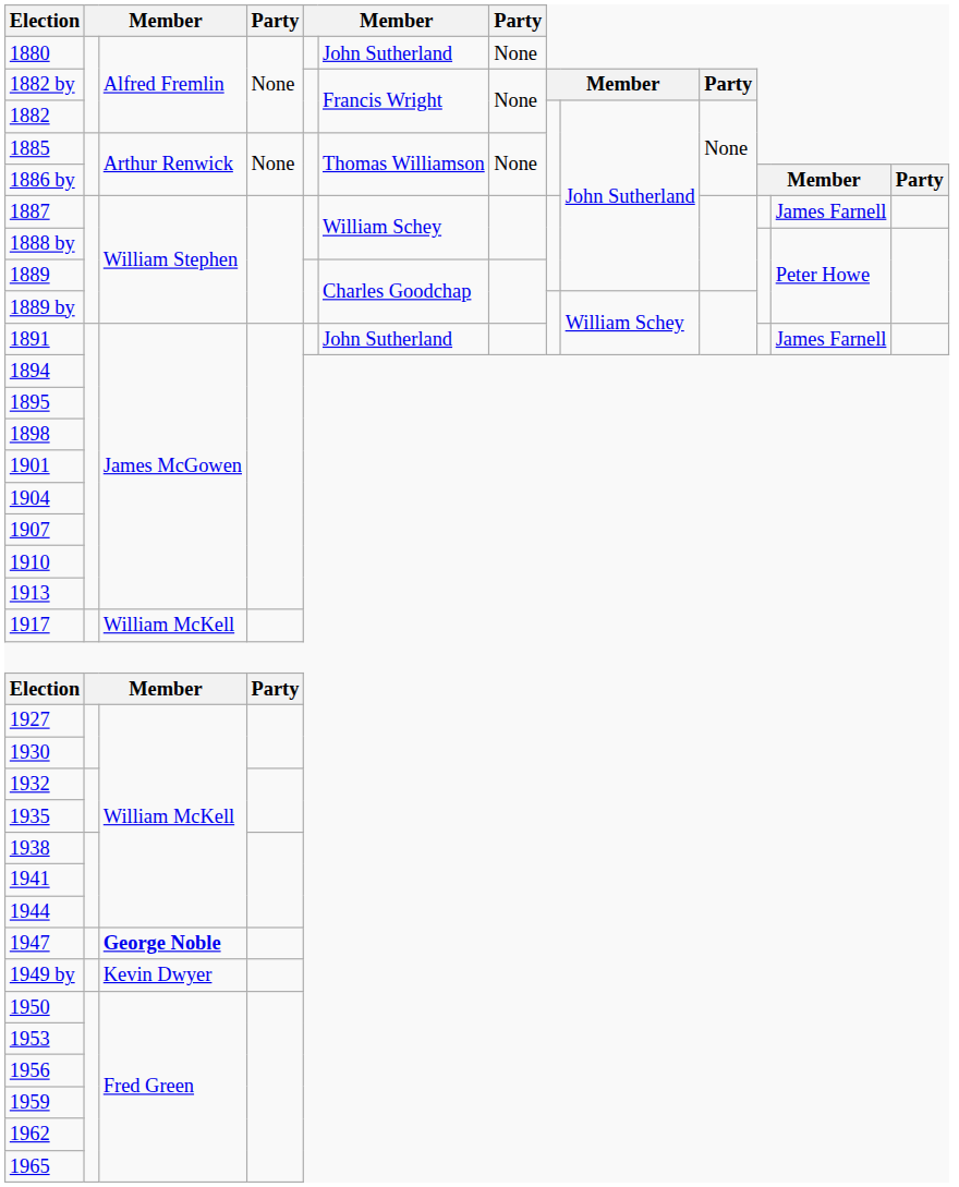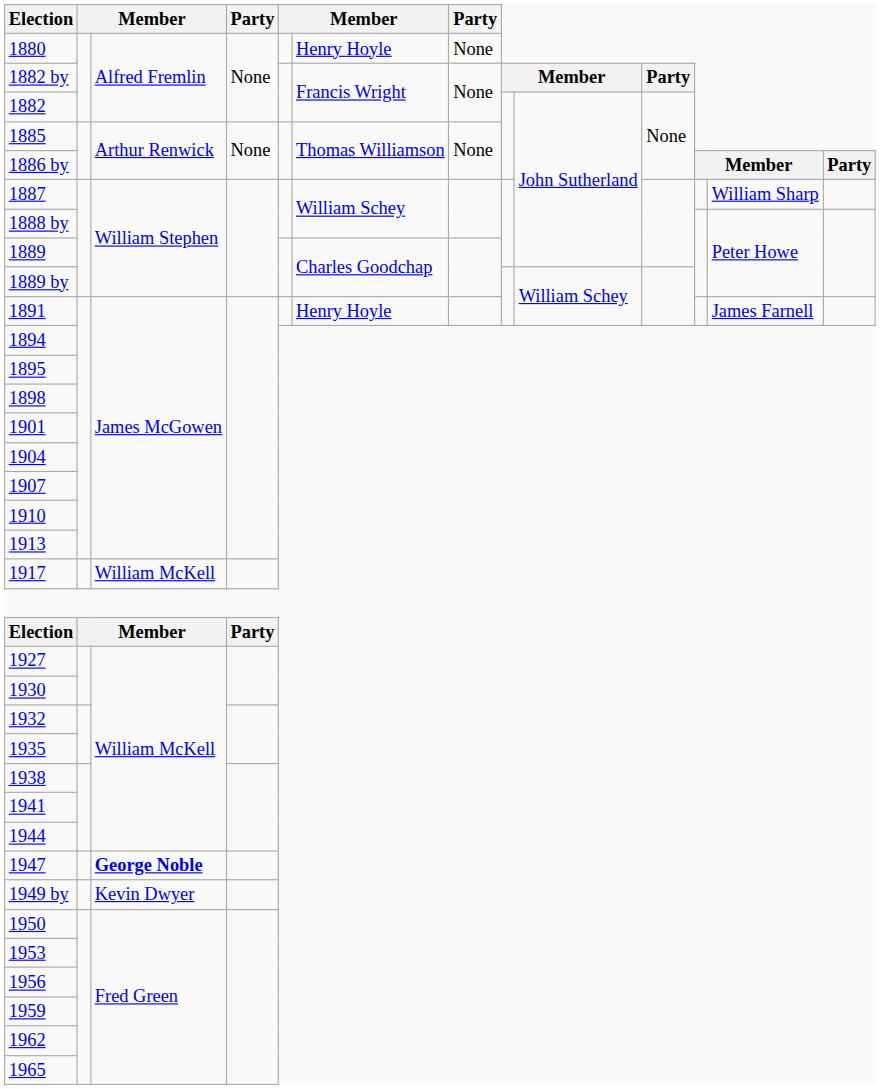 <table class="wikitable" style='border-style: none none none none;'>
 <tr>
 <th>Election</th>
 <th colspan="2">Member</th>
 <th>Party</th>
 <th colspan="2">Member</th>
 <th>Party</th>
 </tr>
 <tr style="background: #f9f9f9">
 <td><a href='#'>1880</a></td>
 <td rowspan="3" > </td>
 <td rowspan="3"><a href='#'>Alfred Fremlin</a></td>
 <td rowspan="3">None</td>
 <td> </td>
-<td><a href='#'>John Sutherland</a></td>
+<td><a href='#'>Henry Hoyle</a></td>
 <td>None</td>
 </tr>
 <tr style="background: #f9f9f9">
 <td><a href='#'>1882 by</a></td>
 <td rowspan="2" > </td>
 <td rowspan="2"><a href='#'>Francis Wright</a></td>
 <td rowspan="2">None</td>
 <th colspan="2">Member</th>
 <th>Party</th>
 </tr>
 <tr style="background: #f9f9f9">
 <td><a href='#'>1882</a></td>
 <td rowspan="3" > </td>
 <td rowspan="6"><a href='#'>John Sutherland</a></td>
 <td rowspan="3">None</td>
 </tr>
 <tr style="background: #f9f9f9">
 <td><a href='#'>1885</a></td>
 <td rowspan="2" > </td>
 <td rowspan="2"><a href='#'>Arthur Renwick</a></td>
 <td rowspan="2">None</td>
 <td rowspan="2" > </td>
 <td rowspan="2"><a href='#'>Thomas Williamson</a></td>
 <td rowspan="2">None</td>
 </tr>
 <tr>
 <td><a href='#'>1886 by</a></td>
 <th colspan="2">Member</th>
 <th>Party</th>
 </tr>
 <tr style="background: #f9f9f9">
 <td><a href='#'>1887</a></td>
 <td rowspan="4" > </td>
 <td rowspan="4"><a href='#'>William Stephen</a></td>
 <td rowspan="4"></td>
 <td rowspan="2" > </td>
 <td rowspan="2"><a href='#'>William Schey</a></td>
 <td rowspan="2"></td>
 <td rowspan="3" > <br></td>
 <td rowspan="3"></td>
 <td> </td>
-<td><a href='#'>James Farnell</a></td>
+<td><a href='#'>William Sharp</a></td>
 <td></td>
 </tr>
 <tr style="background: #f9f9f9">
 <td><a href='#'>1888 by</a></td>
 <td rowspan="3" > </td>
 <td rowspan="3"><a href='#'>Peter Howe</a></td>
 <td rowspan="3"></td>
 </tr>
 <tr style="background: #f9f9f9">
 <td><a href='#'>1889</a></td>
 <td rowspan="2" > </td>
 <td rowspan="2"><a href='#'>Charles Goodchap</a></td>
 <td rowspan="2"></td>
 </tr>
 <tr style="background: #f9f9f9">
 <td><a href='#'>1889 by</a></td>
 <td rowspan="2" > </td>
 <td rowspan="2"><a href='#'>William Schey</a></td>
 <td rowspan="2"></td>
 </tr>
 <tr style="background: #f9f9f9">
 <td><a href='#'>1891</a></td>
 <td rowspan="9" > </td>
 <td rowspan="9"><a href='#'>James McGowen</a></td>
 <td rowspan="9"></td>
 <td> </td>
-<td><a href='#'>John Sutherland</a></td>
+<td><a href='#'>Henry Hoyle</a></td>
 <td></td>
 <td> </td>
 <td><a href='#'>James Farnell</a></td>
 <td></td>
 </tr>
 <tr style="background: #f9f9f9">
 <td><a href='#'>1894</a><br></td>
 </tr>
 <tr style="background: #f9f9f9">
 <td><a href='#'>1895</a></td>
 </tr>
 <tr style="background: #f9f9f9">
 <td><a href='#'>1898</a></td>
 </tr>
 <tr style="background: #f9f9f9">
 <td><a href='#'>1901</a></td>
 </tr>
 <tr style="background: #f9f9f9">
 <td><a href='#'>1904</a></td>
 </tr>
 <tr style="background: #f9f9f9">
 <td><a href='#'>1907</a></td>
 </tr>
 <tr style="background: #f9f9f9">
 <td><a href='#'>1910</a></td>
 </tr>
 <tr style="background: #f9f9f9">
 <td><a href='#'>1913</a></td>
 </tr>
 <tr style="background: #f9f9f9">
 <td><a href='#'>1917</a></td>
 <td> </td>
 <td><a href='#'>William McKell</a></td>
 <td></td>
 </tr>
 <tr>
 <td colspan="4" style='border-style: none none none none;'> </td>
 </tr>
 <tr>
 <th>Election</th>
 <th colspan="2">Member</th>
 <th>Party</th>
 </tr>
 <tr style="background: #f9f9f9">
 <td><a href='#'>1927</a></td>
 <td rowspan="2" > </td>
 <td rowspan="7"><a href='#'>William McKell</a></td>
 <td rowspan="2"></td>
 </tr>
 <tr style="background: #f9f9f9">
 <td><a href='#'>1930</a></td>
 </tr>
 <tr style="background: #f9f9f9">
 <td><a href='#'>1932</a></td>
 <td rowspan="2" > </td>
 <td rowspan="2"></td>
 </tr>
 <tr style="background: #f9f9f9">
 <td><a href='#'>1935</a></td>
 </tr>
 <tr style="background: #f9f9f9">
 <td><a href='#'>1938</a></td>
 <td rowspan="3" > </td>
 <td rowspan="3"></td>
 </tr>
 <tr style="background: #f9f9f9">
 <td><a href='#'>1941</a></td>
 </tr>
 <tr style="background: #f9f9f9">
 <td><a href='#'>1944</a></td>
 </tr>
 <tr style="background: #f9f9f9">
 <td><a href='#'>1947</a></td>
 <td> </td>
 <td><strong><a href='#'>George Noble</a></strong></td>
 <td></td>
 </tr>
 <tr style="background: #f9f9f9">
 <td><a href='#'>1949 by</a></td>
 <td> </td>
 <td><a href='#'>Kevin Dwyer</a></td>
 <td></td>
 </tr>
 <tr style="background: #f9f9f9">
 <td><a href='#'>1950</a></td>
 <td rowspan="6" > </td>
 <td rowspan="6"><a href='#'>Fred Green</a></td>
 <td rowspan="6"></td>
 </tr>
 <tr style="background: #f9f9f9">
 <td><a href='#'>1953</a></td>
 </tr>
 <tr style="background: #f9f9f9">
 <td><a href='#'>1956</a></td>
 </tr>
 <tr style="background: #f9f9f9">
 <td><a href='#'>1959</a></td>
 </tr>
 <tr style="background: #f9f9f9">
 <td><a href='#'>1962</a></td>
 </tr>
 <tr style="background: #f9f9f9">
 <td><a href='#'>1965</a></td>
 </tr>
 </table>
